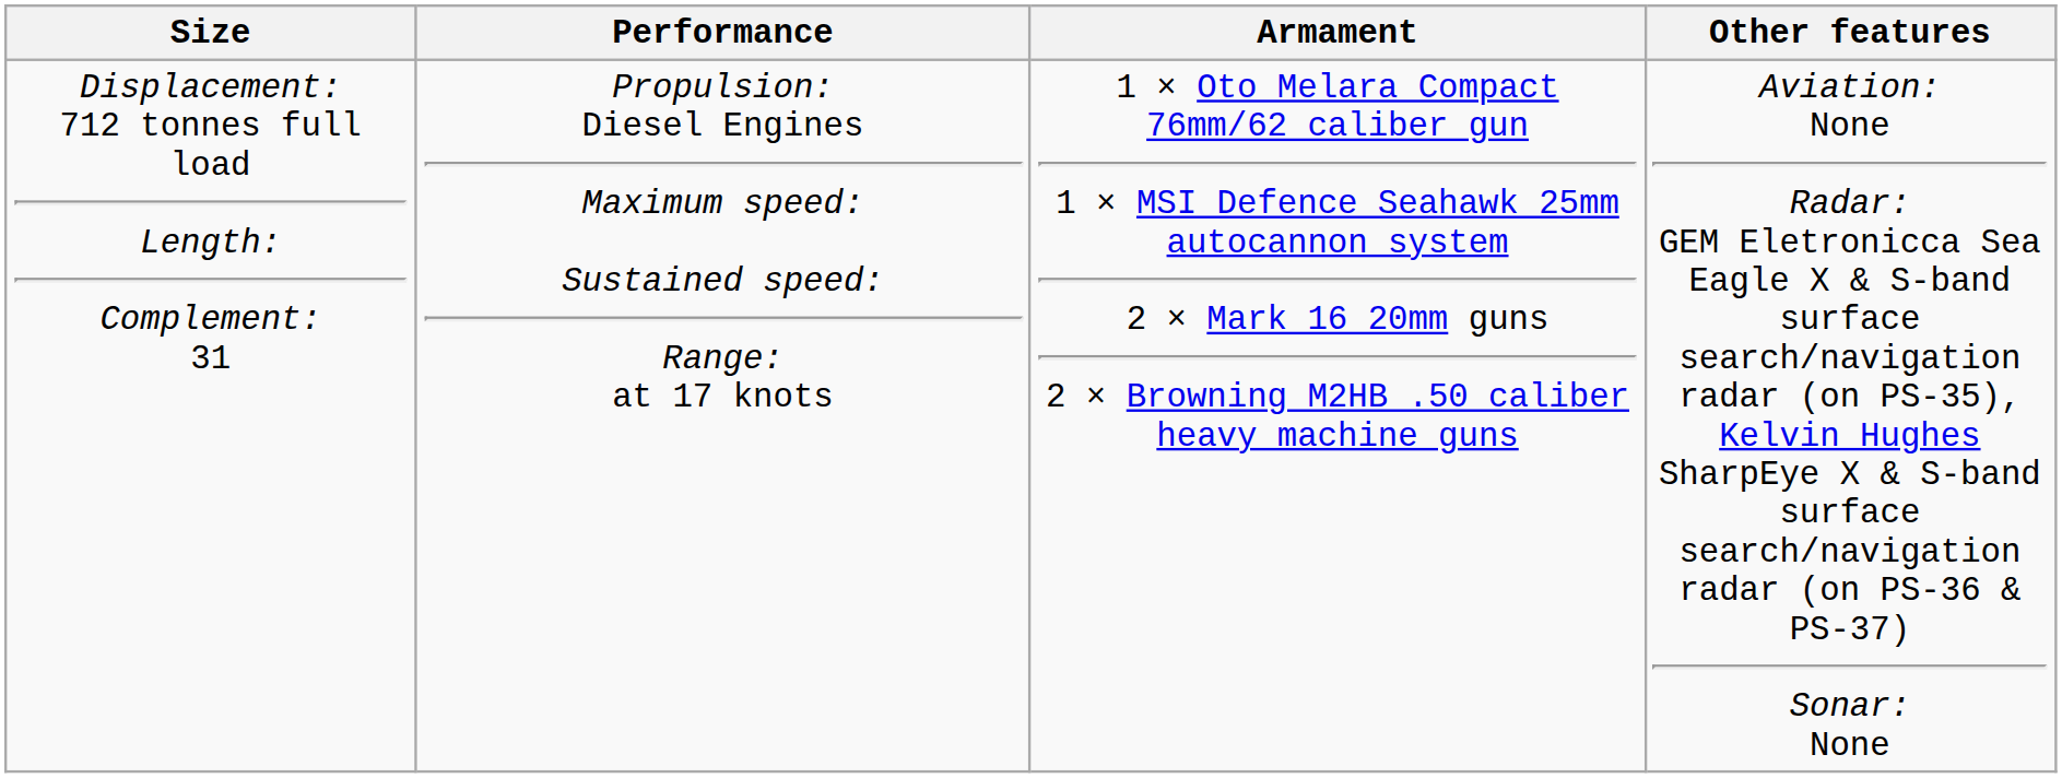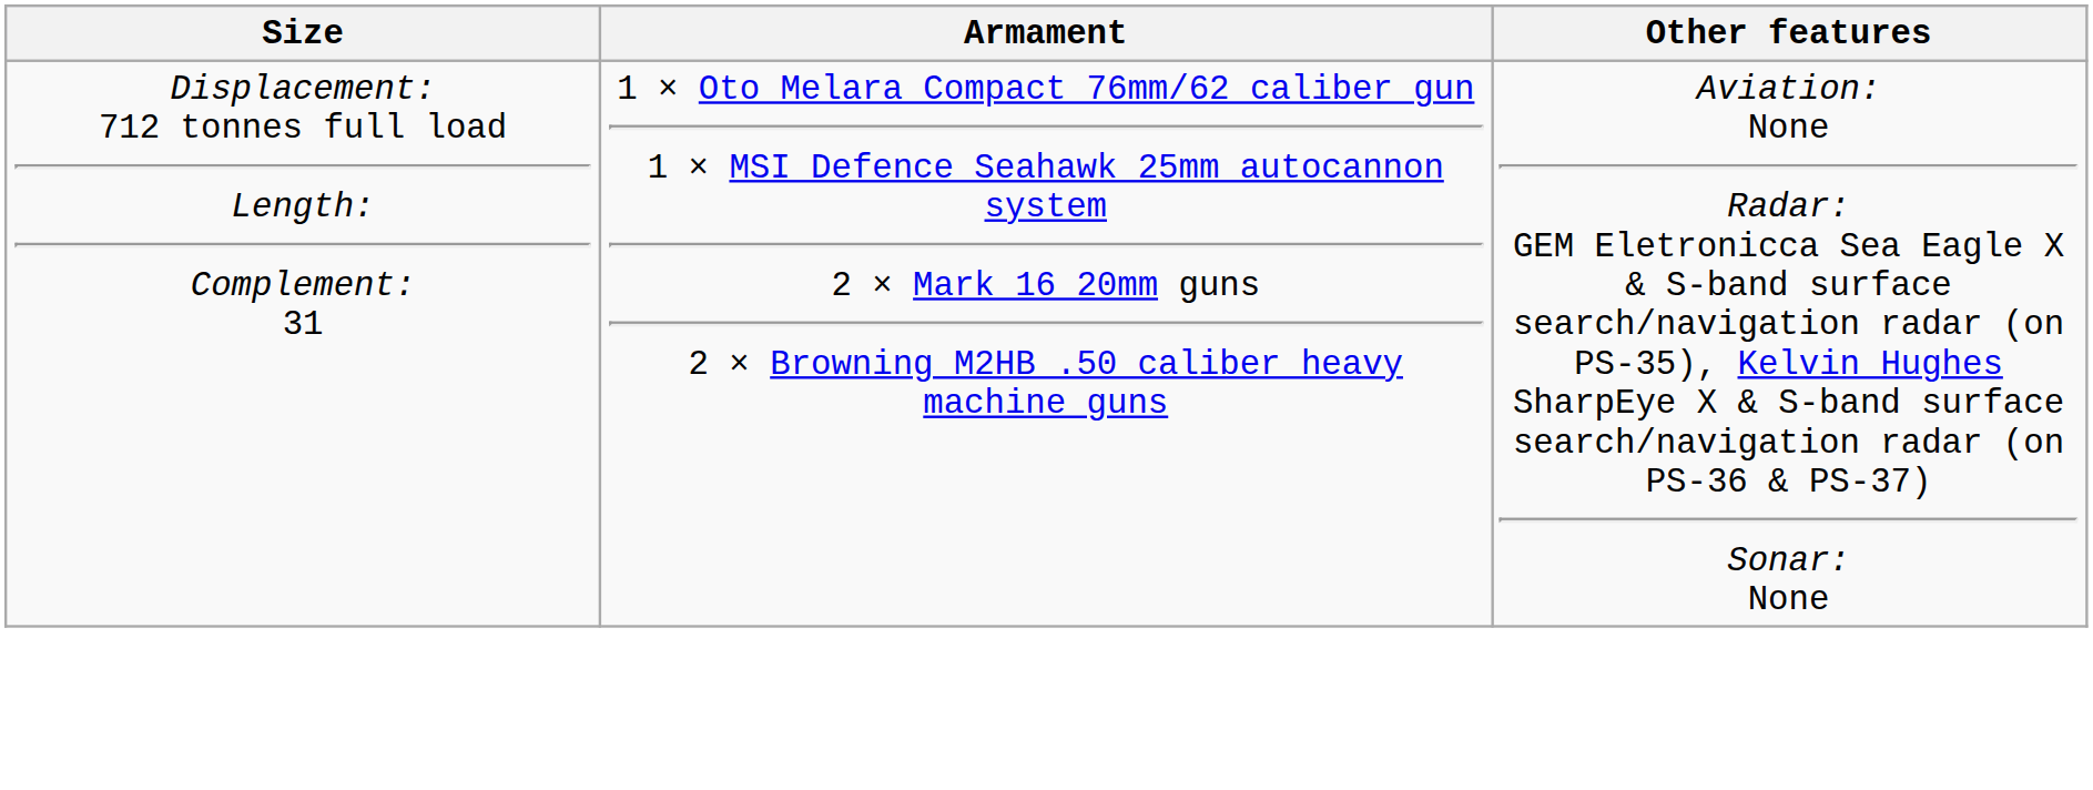 <table class="wikitable"  style="width:90%; text-align:center;">
 <tr style="background:lavender;">
 <th>Size</th>
-<th>Performance</th>
 <th>Armament</th>
 <th>Other features</th>
 </tr>
 <tr>
 <td style="vertical-align:top; width:20%;"><em>Displacement:</em><br>712 tonnes full load<hr><em>Length:</em><br><hr><em>Complement:</em><br>31</td>
-<td style="vertical-align:top; width:30%;"><em>Propulsion:</em><br>Diesel Engines <hr><em>Maximum speed:</em><br> <br><em>Sustained speed:</em><br><hr><em>Range:</em><br> at 17 knots</td>
 <td style="vertical-align:top; width:30%;">1 × <a href='#'>Oto Melara Compact 76mm/62 caliber gun</a><hr>1 × <a href='#'>MSI Defence Seahawk 25mm autocannon system</a> <hr>2 × <a href='#'>Mark 16 20mm</a> guns <hr>2 × <a href='#'>Browning M2HB .50 caliber heavy machine guns</a></td>
 <td style="vertical-align:top; width:20%;"><em>Aviation:</em><br>None<hr><em>Radar:</em><br>GEM Eletronicca Sea Eagle X & S-band surface search/navigation radar (on PS-35), <a href='#'>Kelvin Hughes</a> SharpEye X & S-band surface search/navigation radar (on PS-36 & PS-37)<hr><em>Sonar:</em><br>None</td>
 </tr>
 </table>
